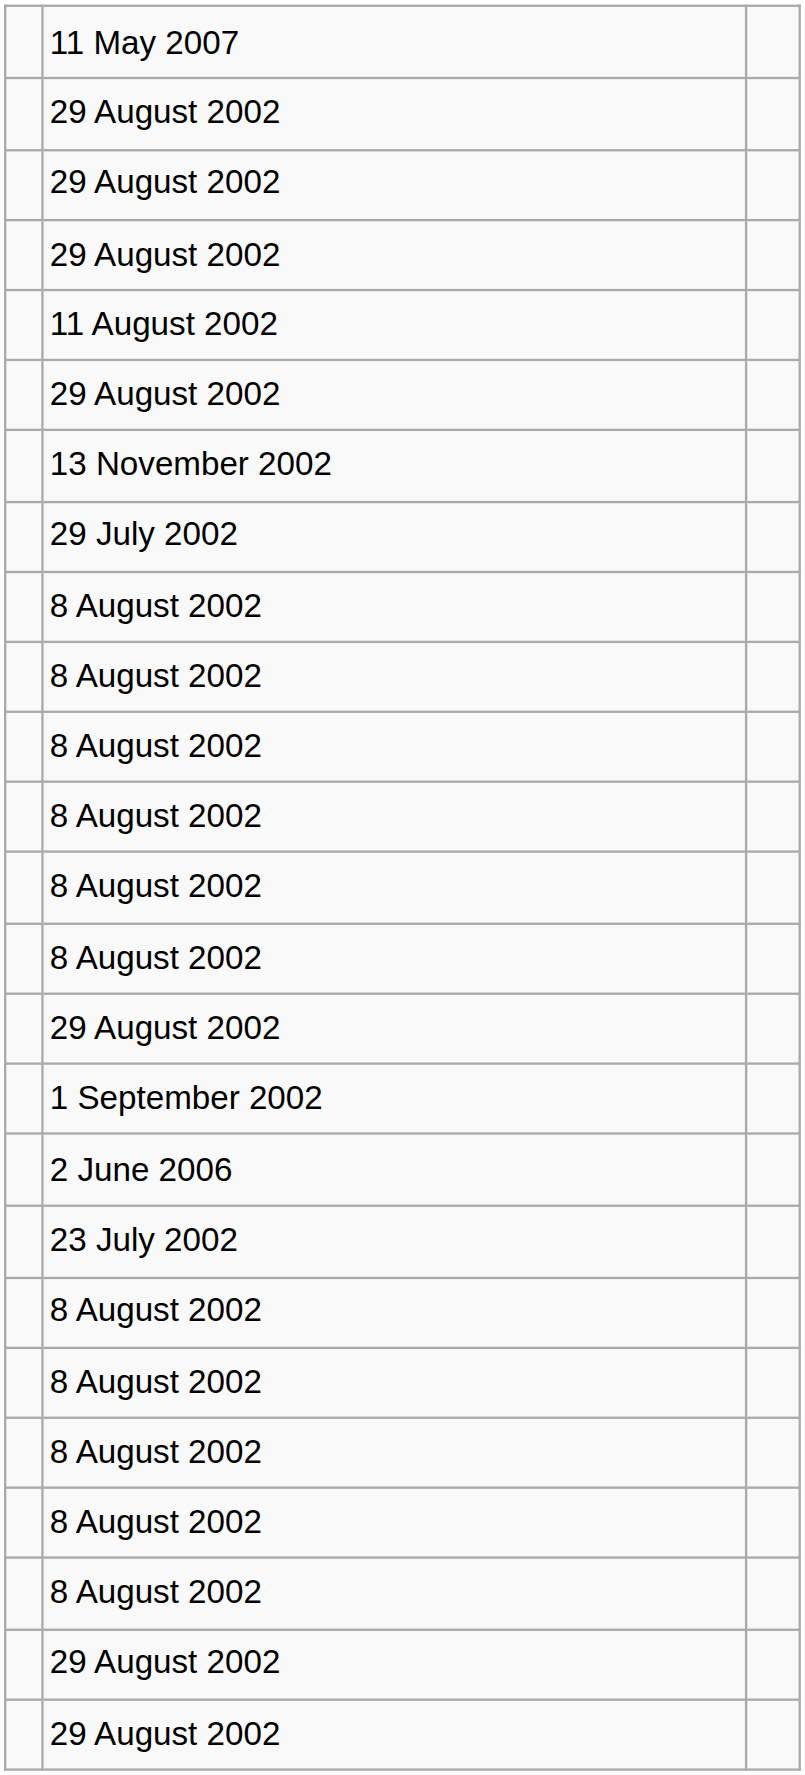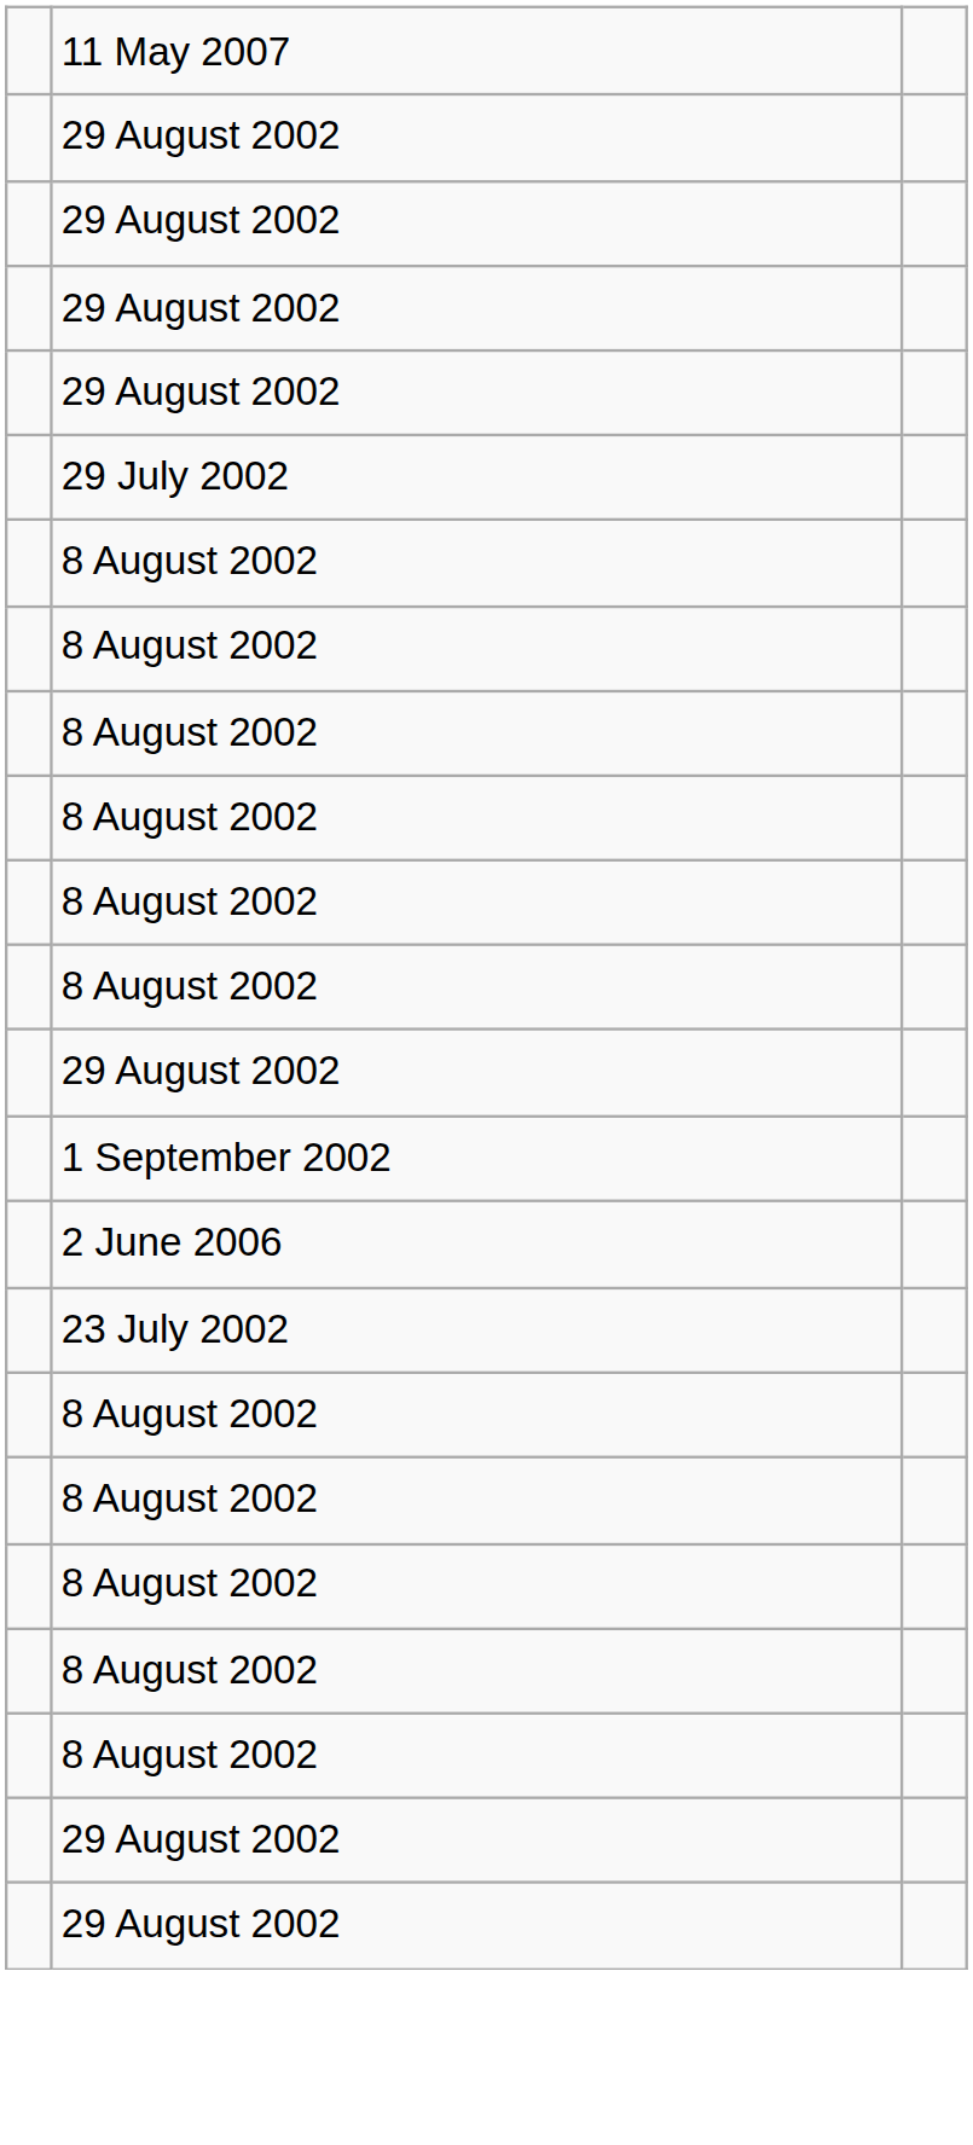 <table class="wikitable" style="font-size: 89%; float: left; width: 24em; margin-right: 1em; line-height: 1.65em">
 <tr>
 <td></td>
 <td>11 May 2007</td>
 <td><small></small> </td>
 </tr>
 <tr>
 <td></td>
 <td>29 August 2002</td>
 <td><small></small></td>
 </tr>
 <tr>
 <td></td>
 <td>29 August 2002</td>
 <td><small></small></td>
 </tr>
 <tr>
 <td></td>
 <td>29 August 2002</td>
 <td><small></small></td>
 </tr>
 <tr>
 <td></td>
-<td>11 August 2002</td>
-<td><small></small></td>
-</tr>
-<tr>
-<td></td>
 <td>29 August 2002</td>
-<td><small></small></td>
-</tr>
-<tr>
-<td></td>
-<td>13 November 2002</td>
 <td><small></small></td>
 </tr>
 <tr>
 <td></td>
 <td>29 July 2002</td>
 <td><small></small></td>
 </tr>
 <tr>
 <td></td>
 <td>8 August 2002</td>
 <td><small></small></td>
 </tr>
 <tr>
 <td></td>
 <td>8 August 2002</td>
 <td><small></small></td>
 </tr>
 <tr>
 <td></td>
 <td>8 August 2002</td>
 <td><small></small></td>
 </tr>
 <tr>
 <td></td>
 <td>8 August 2002</td>
 <td><small></small></td>
 </tr>
 <tr>
 <td></td>
 <td>8 August 2002</td>
 <td><small></small></td>
 </tr>
 <tr>
 <td></td>
 <td>8 August 2002</td>
 <td><small></small></td>
 </tr>
 <tr>
 <td></td>
 <td>29 August 2002</td>
 <td><small></small></td>
 </tr>
 <tr>
 <td></td>
 <td>1 September 2002</td>
 <td><small></small></td>
 </tr>
 <tr>
 <td></td>
 <td>2 June 2006</td>
 <td><small></small> </td>
 </tr>
 <tr>
 <td></td>
 <td>23 July 2002</td>
 <td><small></small></td>
 </tr>
 <tr>
 <td></td>
 <td>8 August 2002</td>
 <td><small></small></td>
 </tr>
 <tr>
 <td></td>
 <td>8 August 2002</td>
 <td><small></small></td>
 </tr>
 <tr>
 <td></td>
 <td>8 August 2002</td>
 <td><small></small></td>
 </tr>
 <tr>
 <td></td>
 <td>8 August 2002</td>
 <td><small></small></td>
 </tr>
 <tr>
 <td></td>
 <td>8 August 2002</td>
 <td><small></small></td>
 </tr>
 <tr>
 <td></td>
 <td>29 August 2002</td>
 <td><small></small></td>
 </tr>
 <tr>
 <td></td>
 <td>29 August 2002</td>
 <td><small></small></td>
 </tr>
 </table>
